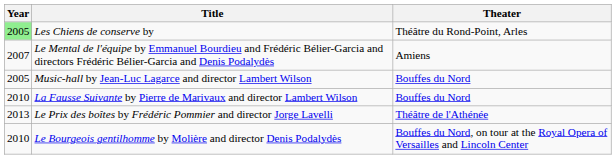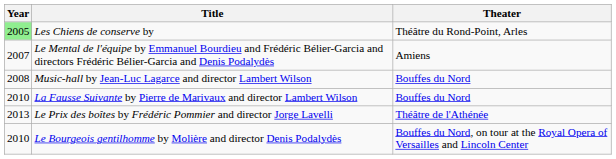 <table class="wikitable">
 <tr>
 <th>Year</th>
 <th>Title</th>
 <th>Theater</th>
 </tr>
 <tr>
 <td rowspan="1" style="background: lightgreen;">2005</td>
 <td><em>Les Chiens de conserve</em> by </td>
 <td>Théâtre du Rond-Point, Arles</td>
 </tr>
 <tr>
 <td rowspan="1">2007</td>
 <td><em>Le Mental de l'équipe</em> by <a href='#'>Emmanuel Bourdieu</a> and Frédéric Bélier-Garcia and directors Frédéric Bélier-Garcia and <a href='#'>Denis Podalydès</a></td>
 <td>Amiens</td>
 </tr>
 <tr>
-<td rowspan="1">2005</td>
+<td rowspan="1">2008</td>
 <td><em>Music-hall</em> by <a href='#'>Jean-Luc Lagarce</a> and director <a href='#'>Lambert Wilson</a></td>
 <td><a href='#'>Bouffes du Nord</a></td>
 </tr>
 <tr>
 <td rowspan="1">2010</td>
 <td><em><a href='#'>La Fausse Suivante</a></em> by <a href='#'>Pierre de Marivaux</a> and director <a href='#'>Lambert Wilson</a></td>
 <td><a href='#'>Bouffes du Nord</a></td>
 </tr>
 <tr>
 <td rowspan="1">2013</td>
 <td><em>Le Prix des boîtes</em> by <em>Frédéric Pommier</em> and director <a href='#'>Jorge Lavelli</a></td>
 <td><a href='#'>Théâtre de l'Athénée</a></td>
 </tr>
 <tr>
 <td rowspan="1">2010</td>
 <td><em><a href='#'>Le Bourgeois gentilhomme</a></em> by <a href='#'>Molière</a> and director <a href='#'>Denis Podalydès</a></td>
 <td><a href='#'>Bouffes du Nord</a>, on tour at the <a href='#'>Royal Opera of Versailles</a> and <a href='#'>Lincoln Center</a></td>
 </tr>
 </table>
